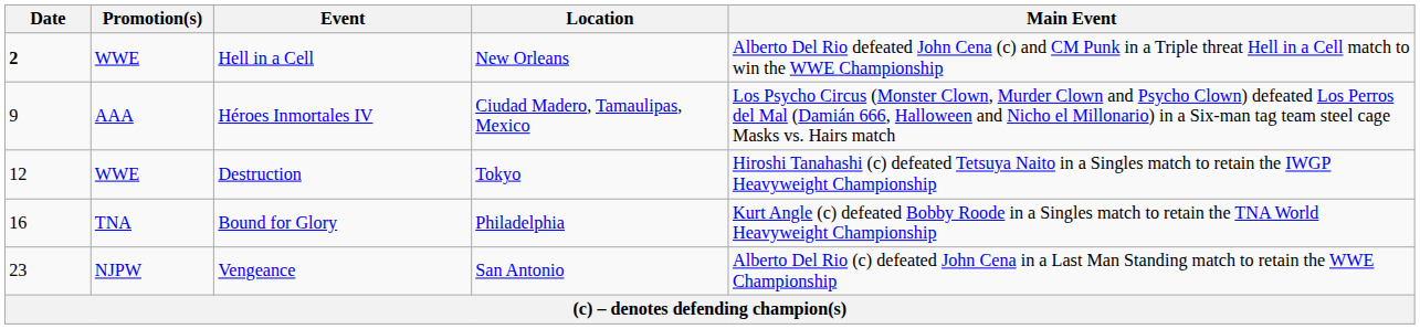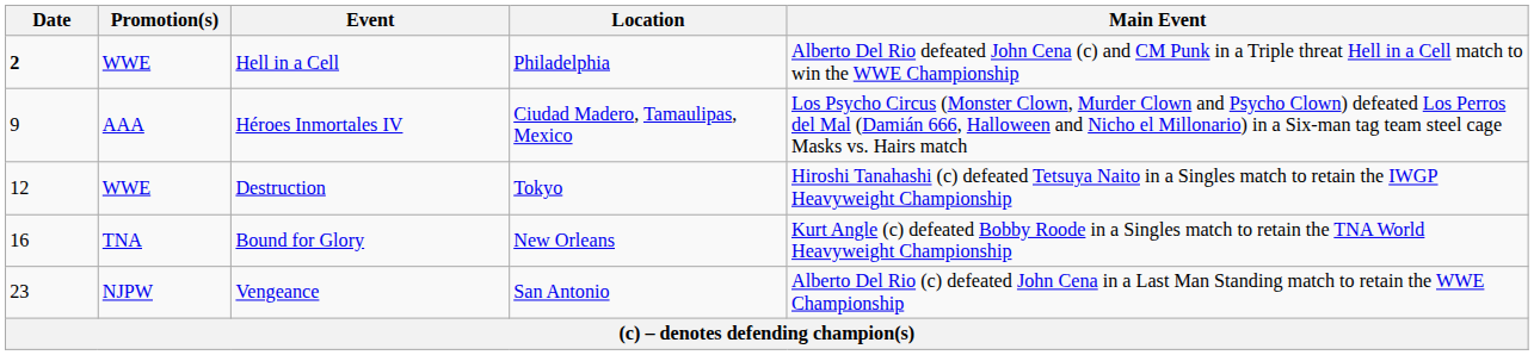 <table class="wikitable" style="width:100%;">
 <tr>
 <th width=5%>Date</th>
 <th width=5%>Promotion(s)</th>
 <th width=15%>Event</th>
 <th width=15%>Location</th>
 <th width=40%>Main Event</th>
 </tr>
 <tr>
 <td><strong>2</strong></td>
 <td><a href='#'>WWE</a></td>
 <td><a href='#'>Hell in a Cell</a></td>
-<td><a href='#'>New Orleans</a></td>
+<td><a href='#'>Philadelphia</a></td>
 <td><a href='#'>Alberto Del Rio</a> defeated <a href='#'>John Cena</a> (c) and <a href='#'>CM Punk</a> in a Triple threat <a href='#'>Hell in a Cell</a> match to win the <a href='#'>WWE Championship</a></td>
 </tr>
 <tr>
 <td>9</td>
 <td><a href='#'>AAA</a></td>
 <td><a href='#'>Héroes Inmortales IV</a></td>
 <td><a href='#'>Ciudad Madero</a>, <a href='#'>Tamaulipas</a>, <a href='#'>Mexico</a></td>
 <td><a href='#'>Los Psycho Circus</a> (<a href='#'>Monster Clown</a>, <a href='#'>Murder Clown</a> and <a href='#'>Psycho Clown</a>) defeated <a href='#'>Los Perros del Mal</a> (<a href='#'>Damián 666</a>, <a href='#'>Halloween</a> and <a href='#'>Nicho el Millonario</a>) in a Six-man tag team steel cage Masks vs. Hairs match</td>
 </tr>
 <tr>
 <td>12</td>
 <td><a href='#'>WWE</a></td>
 <td><a href='#'>Destruction</a></td>
 <td><a href='#'>Tokyo</a></td>
 <td><a href='#'>Hiroshi Tanahashi</a> (c) defeated <a href='#'>Tetsuya Naito</a> in a Singles match to retain the <a href='#'>IWGP Heavyweight Championship</a></td>
 </tr>
 <tr>
 <td>16</td>
 <td><a href='#'>TNA</a></td>
 <td><a href='#'>Bound for Glory</a></td>
-<td><a href='#'>Philadelphia</a></td>
+<td><a href='#'>New Orleans</a></td>
 <td><a href='#'>Kurt Angle</a> (c) defeated <a href='#'>Bobby Roode</a> in a Singles match to retain the <a href='#'>TNA World Heavyweight Championship</a></td>
 </tr>
 <tr>
 <td>23</td>
 <td><a href='#'>NJPW</a></td>
 <td><a href='#'>Vengeance</a></td>
 <td><a href='#'>San Antonio</a></td>
 <td><a href='#'>Alberto Del Rio</a> (c) defeated <a href='#'>John Cena</a> in a Last Man Standing match to retain the <a href='#'>WWE Championship</a></td>
 </tr>
 <tr>
 <th colspan="6">(c) – denotes defending champion(s)</th>
 </tr>
 </table>
